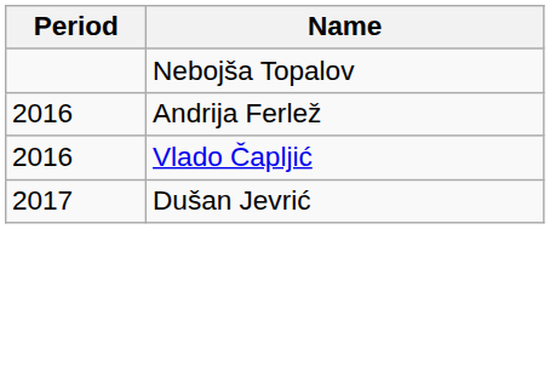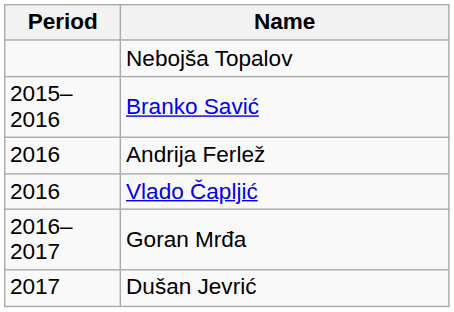 <table class="wikitable">
 <tr>
 <th width="75">Period</th>
 <th width="225">Name</th>
 </tr>
 <tr>
 <td></td>
 <td> Nebojša Topalov</td>
 </tr>
 <tr>
+<td>2015–2016</td>
+<td> <a href='#'>Branko Savić</a></td>
+</tr>
+<tr>
 <td>2016</td>
 <td> Andrija Ferlež</td>
 </tr>
 <tr>
 <td>2016</td>
 <td> <a href='#'>Vlado Čapljić</a></td>
 </tr>
 <tr>
+<td>2016–2017</td>
+<td> Goran Mrđa</td>
+</tr>
+<tr>
 <td>2017</td>
 <td> Dušan Jevrić</td>
 </tr>
 </table>
